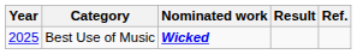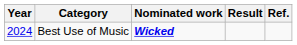 <table class="wikitable">
 <tr>
 <th>Year</th>
 <th>Category</th>
 <th>Nominated work</th>
 <th>Result</th>
 <th>Ref.</th>
 </tr>
 <tr>
-<td><a href='#'>2025</a></td>
+<td><a href='#'>2024</a></td>
 <td>Best Use of Music</td>
 <td><strong><em><a href='#'>Wicked</a></em></strong></td>
 <td></td>
 <td align="center"></td>
 </tr>
 </table>
